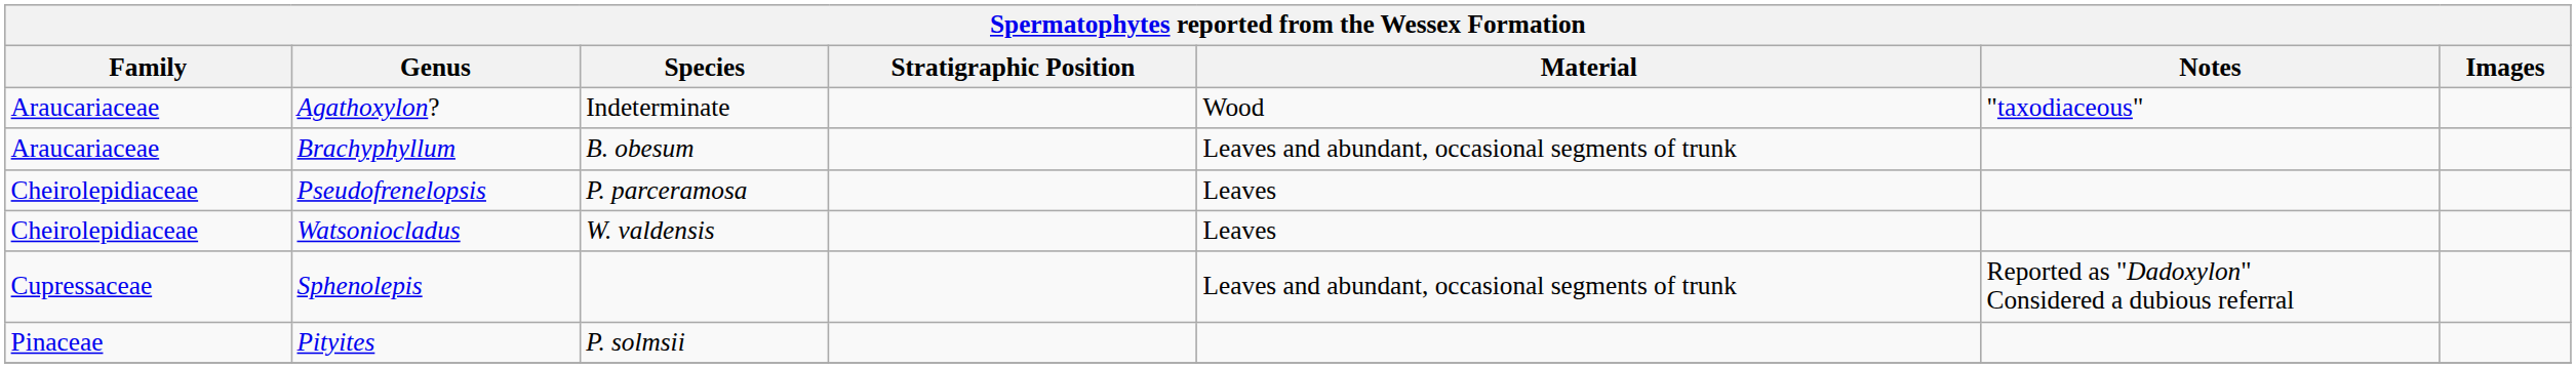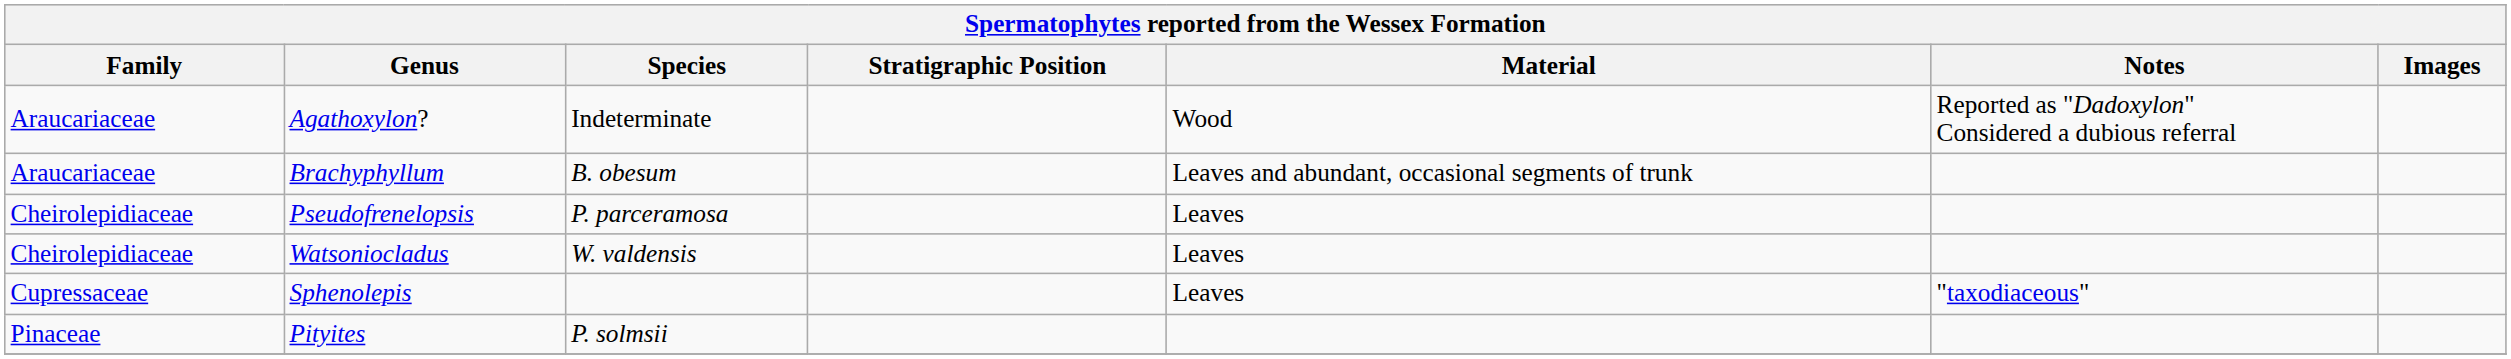 <table class="wikitable"  style="margin:auto; width:100%;">
 <tr>
 <th colspan="7" style="text-align:center;"><strong><a href='#'>Spermatophytes</a> reported from the Wessex Formation</strong></th>
 </tr>
 <tr>
 <th>Family</th>
 <th>Genus</th>
 <th>Species</th>
 <th>Stratigraphic Position</th>
 <th>Material</th>
 <th>Notes</th>
 <th>Images</th>
 </tr>
 <tr>
 <td><a href='#'>Araucariaceae</a></td>
 <td><em><a href='#'>Agathoxylon</a></em>?</td>
 <td>Indeterminate</td>
 <td></td>
 <td>Wood</td>
-<td>"<a href='#'>taxodiaceous</a>"</td>
+<td>Reported as "<em>Dadoxylon</em>"<br>Considered a dubious referral</td>
 <td></td>
 </tr>
 <tr>
 <td><a href='#'>Araucariaceae</a></td>
 <td><em><a href='#'>Brachyphyllum</a></em></td>
 <td><em>B. obesum</em></td>
 <td></td>
 <td>Leaves and abundant, occasional segments of trunk</td>
 <td></td>
 <td></td>
 </tr>
 <tr>
 <td><a href='#'>Cheirolepidiaceae</a></td>
 <td><em><a href='#'>Pseudofrenelopsis</a></em></td>
 <td><em>P. parceramosa</em></td>
 <td></td>
 <td>Leaves</td>
 <td></td>
 <td></td>
 </tr>
 <tr>
 <td><a href='#'>Cheirolepidiaceae</a></td>
 <td><em><a href='#'>Watsoniocladus</a></em></td>
 <td><em>W. valdensis</em></td>
 <td></td>
 <td>Leaves</td>
 <td></td>
 <td></td>
 </tr>
 <tr>
 <td><a href='#'>Cupressaceae</a></td>
 <td><em><a href='#'>Sphenolepis</a></em></td>
 <td></td>
 <td></td>
-<td>Leaves and abundant, occasional segments of trunk</td>
-<td>Reported as "<em>Dadoxylon</em>"<br>Considered a dubious referral</td>
+<td>Leaves</td>
+<td>"<a href='#'>taxodiaceous</a>"</td>
 <td></td>
 </tr>
 <tr>
 <td><a href='#'>Pinaceae</a></td>
 <td><em><a href='#'>Pityites</a></em></td>
 <td><em>P. solmsii</em></td>
 <td></td>
 <td></td>
 <td></td>
 <td></td>
 </tr>
 <tr>
 </tr>
 </table>
